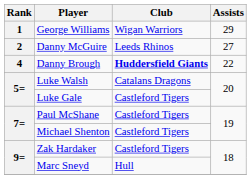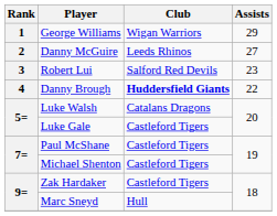 <table class="wikitable" style="text-align:center">
 <tr>
 <th>Rank</th>
 <th>Player</th>
 <th>Club</th>
 <th>Assists</th>
 </tr>
 <tr>
 <th>1</th>
 <td align="left"> <a href='#'>George Williams</a></td>
 <td align="left"> <a href='#'>Wigan Warriors</a></td>
 <td>29</td>
 </tr>
 <tr>
 <th>2</th>
 <td align="left"> <a href='#'>Danny McGuire</a></td>
 <td align="left"> <a href='#'>Leeds Rhinos</a></td>
 <td>27</td>
+</tr>
+<tr>
+<th>3</th>
+<td align="left"> <a href='#'>Robert Lui</a></td>
+<td align="left"> <a href='#'>Salford Red Devils</a></td>
+<td>23</td>
 </tr>
 <tr>
 <th>4</th>
 <td align="left"> <a href='#'>Danny Brough</a></td>
 <td align="left"><strong> <a href='#'>Huddersfield Giants</a></strong></td>
 <td>22</td>
 </tr>
 <tr>
 <th rowspan=2>5=</th>
 <td align="left"> <a href='#'>Luke Walsh</a></td>
 <td align="left"> <a href='#'>Catalans Dragons</a></td>
 <td rowspan=2>20</td>
 </tr>
 <tr>
 <td align="left"> <a href='#'>Luke Gale</a></td>
 <td align="left"> <a href='#'>Castleford Tigers</a></td>
 </tr>
 <tr>
 <th rowspan=2>7=</th>
 <td align="left"> <a href='#'>Paul McShane</a></td>
 <td align="left"> <a href='#'>Castleford Tigers</a></td>
 <td rowspan=2>19</td>
 </tr>
 <tr>
 <td align="left"> <a href='#'>Michael Shenton</a></td>
 <td align="left"> <a href='#'>Castleford Tigers</a></td>
 </tr>
 <tr>
 <th rowspan=2>9=</th>
 <td align="left"> <a href='#'>Zak Hardaker</a></td>
 <td align="left"> <a href='#'>Castleford Tigers</a></td>
 <td rowspan=2>18</td>
 </tr>
 <tr>
 <td align="left"> <a href='#'>Marc Sneyd</a></td>
 <td align="left"> <a href='#'>Hull</a></td>
 </tr>
 <tr>
 </tr>
 </table>
